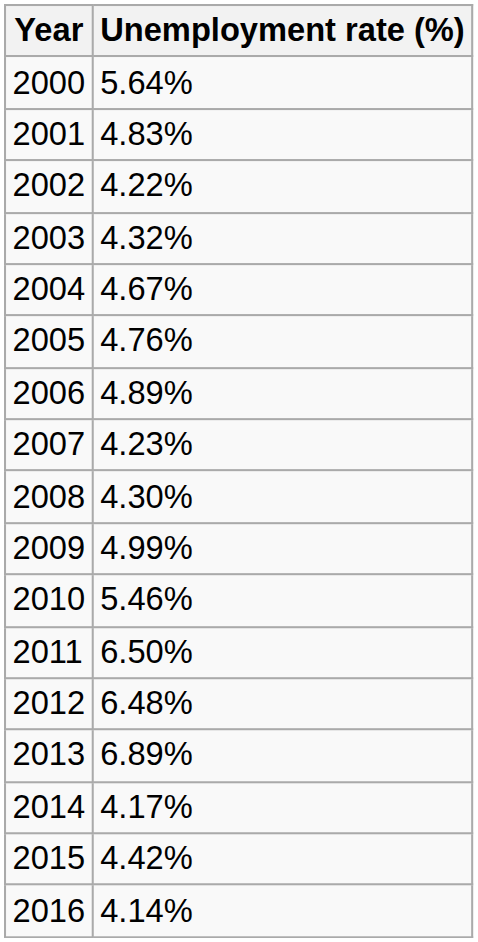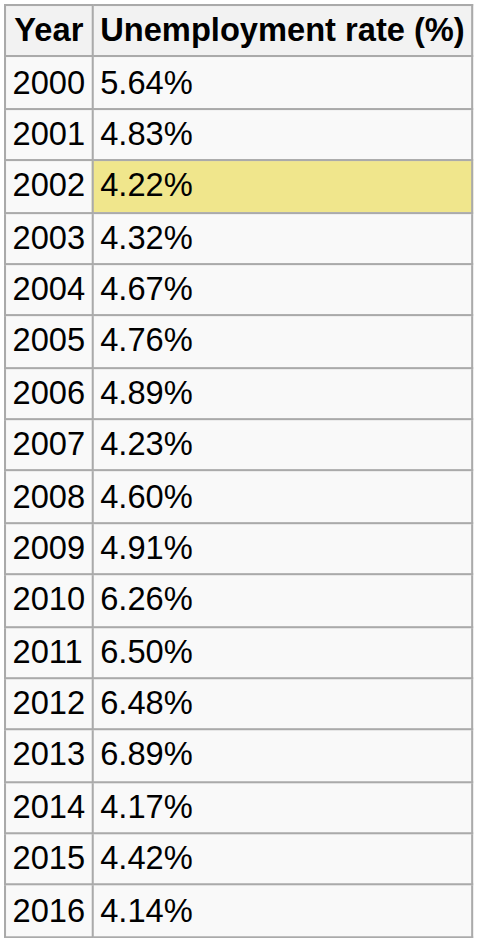 <table class="wikitable sortable">
 <tr style="background:#ececec; vertical-align:top">
 <th>Year</th>
 <th>Unemployment rate (%)</th>
 </tr>
 <tr>
 <td>2000</td>
 <td>5.64%</td>
 </tr>
 <tr>
 <td>2001</td>
 <td>4.83%</td>
 </tr>
 <tr>
 <td>2002</td>
-<td>4.22%</td>
+<td style="background: khaki;">4.22%</td>
 </tr>
 <tr>
 <td>2003</td>
 <td>4.32%</td>
 </tr>
 <tr>
 <td>2004</td>
 <td>4.67%</td>
 </tr>
 <tr>
 <td>2005</td>
 <td>4.76%</td>
 </tr>
 <tr>
 <td>2006</td>
 <td>4.89%</td>
 </tr>
 <tr>
 <td>2007</td>
 <td>4.23%</td>
 </tr>
 <tr>
 <td>2008</td>
-<td>4.30%</td>
+<td>4.60%</td>
 </tr>
 <tr>
 <td>2009</td>
-<td>4.99%</td>
+<td>4.91%</td>
 </tr>
 <tr>
 <td>2010</td>
-<td>5.46%</td>
+<td>6.26%</td>
 </tr>
 <tr>
 <td>2011</td>
 <td>6.50%</td>
 </tr>
 <tr>
 <td>2012</td>
 <td>6.48%</td>
 </tr>
 <tr>
 <td>2013</td>
 <td>6.89%</td>
 </tr>
 <tr>
 <td>2014</td>
 <td>4.17%</td>
 </tr>
 <tr>
 <td>2015</td>
 <td>4.42%</td>
 </tr>
 <tr>
 <td>2016</td>
 <td>4.14%</td>
 </tr>
 </table>
